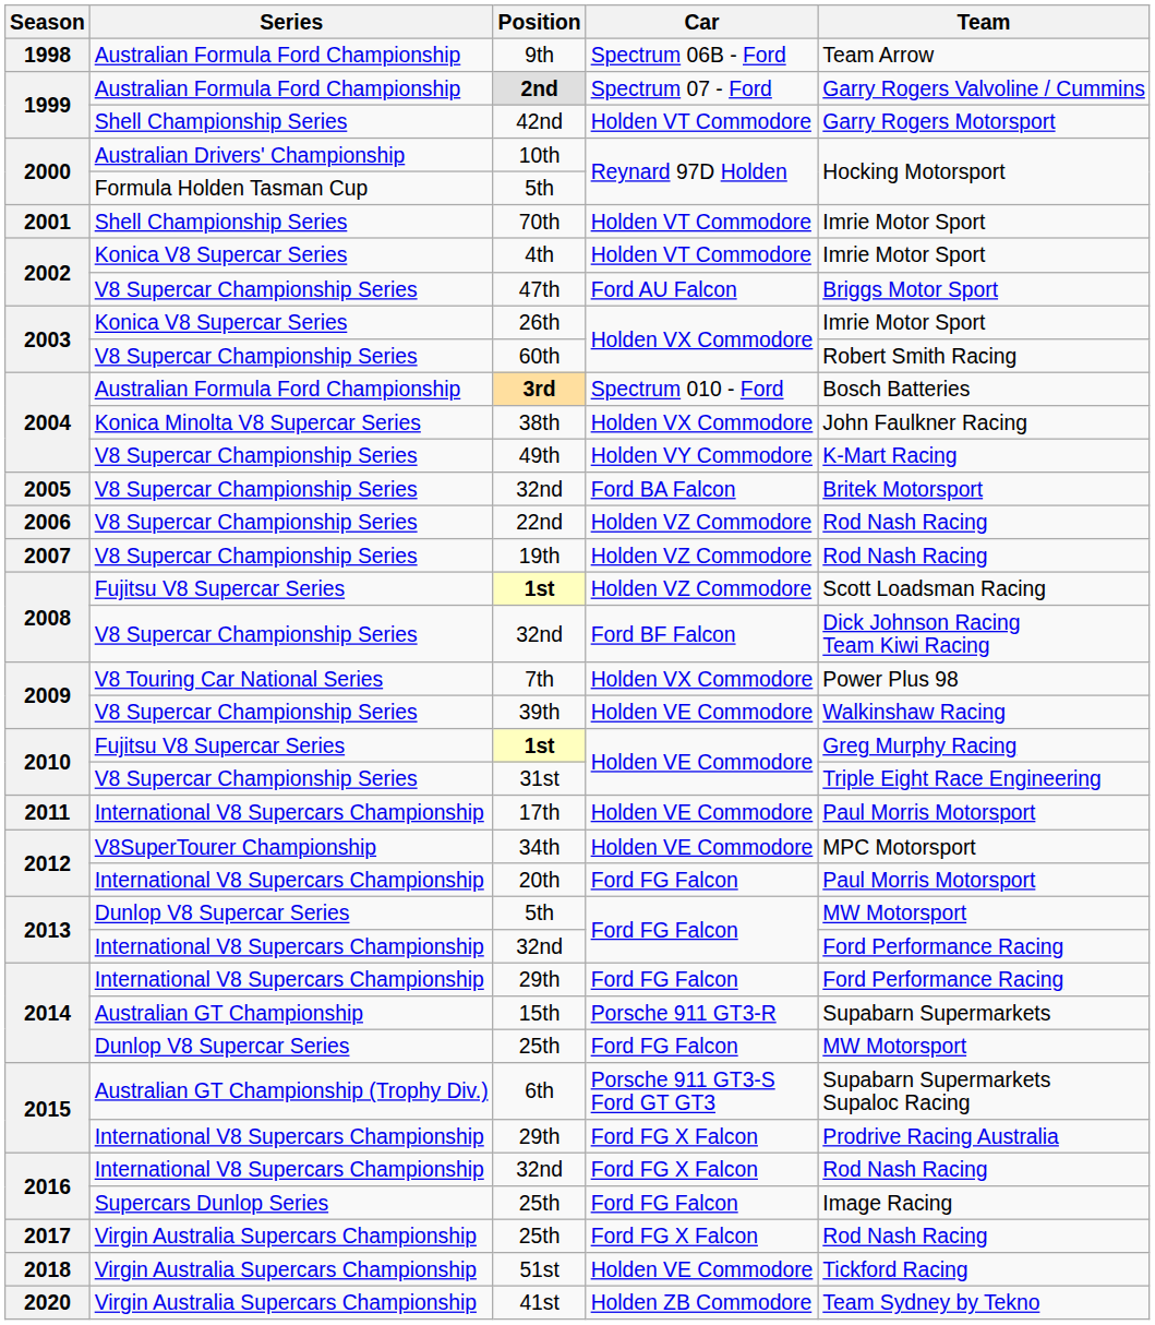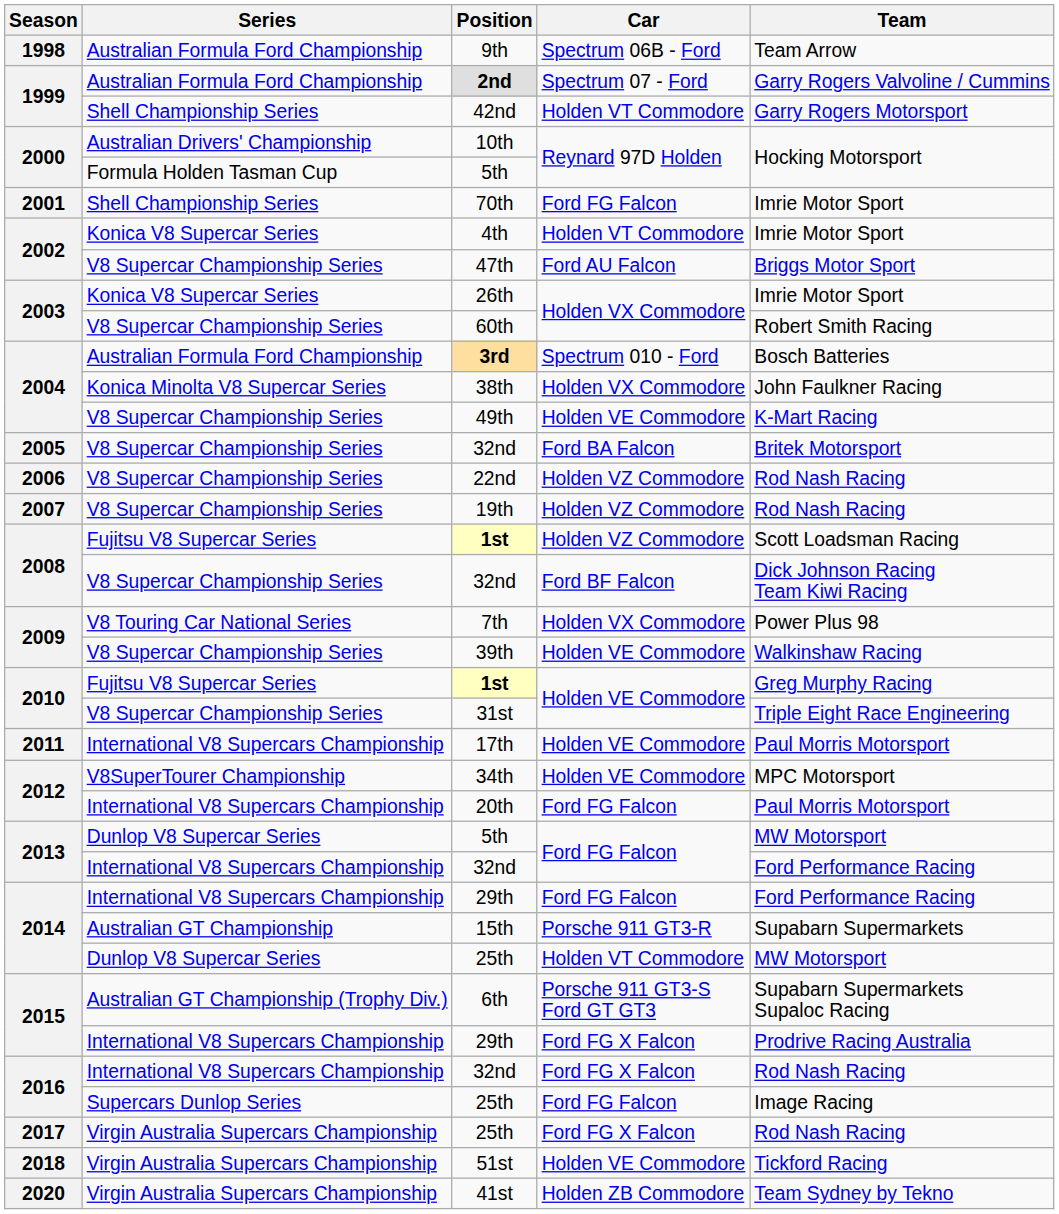 <table class="wikitable" style="font-size: 95%;">
 <tr>
 <th>Season</th>
 <th>Series</th>
 <th>Position</th>
 <th>Car</th>
 <th>Team</th>
 </tr>
 <tr>
 <th>1998</th>
 <td><a href='#'>Australian Formula Ford Championship</a></td>
 <td align="center">9th</td>
 <td><a href='#'>Spectrum</a> 06B - <a href='#'>Ford</a></td>
 <td>Team Arrow</td>
 </tr>
 <tr>
 <th rowspan=2>1999</th>
 <td><a href='#'>Australian Formula Ford Championship</a></td>
 <td align="center" style="background: #dfdfdf"><strong>2nd</strong></td>
 <td><a href='#'>Spectrum</a> 07 - <a href='#'>Ford</a></td>
 <td><a href='#'>Garry Rogers Valvoline / Cummins</a></td>
 </tr>
 <tr>
 <td><a href='#'>Shell Championship Series</a></td>
 <td align="center">42nd</td>
 <td><a href='#'>Holden VT Commodore</a></td>
 <td><a href='#'>Garry Rogers Motorsport</a></td>
 </tr>
 <tr>
 <th rowspan=2>2000</th>
 <td><a href='#'>Australian Drivers' Championship</a></td>
 <td align="center">10th</td>
 <td rowspan=2><a href='#'>Reynard</a> 97D <a href='#'>Holden</a></td>
 <td rowspan=2>Hocking Motorsport</td>
 </tr>
 <tr>
 <td>Formula Holden Tasman Cup</td>
 <td align="center">5th</td>
 </tr>
 <tr>
 <th>2001</th>
 <td><a href='#'>Shell Championship Series</a></td>
 <td align="center">70th</td>
-<td><a href='#'>Holden VT Commodore</a></td>
+<td><a href='#'>Ford FG Falcon</a></td>
 <td>Imrie Motor Sport</td>
 </tr>
 <tr>
 <th rowspan=2>2002</th>
 <td><a href='#'>Konica V8 Supercar Series</a></td>
 <td align="center">4th</td>
 <td><a href='#'>Holden VT Commodore</a></td>
 <td>Imrie Motor Sport</td>
 </tr>
 <tr>
 <td><a href='#'>V8 Supercar Championship Series</a></td>
 <td align="center">47th</td>
 <td><a href='#'>Ford AU Falcon</a></td>
 <td><a href='#'>Briggs Motor Sport</a></td>
 </tr>
 <tr>
 <th rowspan=2>2003</th>
 <td><a href='#'>Konica V8 Supercar Series</a></td>
 <td align="center">26th</td>
 <td rowspan=2><a href='#'>Holden VX Commodore</a></td>
 <td>Imrie Motor Sport</td>
 </tr>
 <tr>
 <td><a href='#'>V8 Supercar Championship Series</a></td>
 <td align="center">60th</td>
 <td>Robert Smith Racing</td>
 </tr>
 <tr>
 <th rowspan=3>2004</th>
 <td><a href='#'>Australian Formula Ford Championship</a></td>
 <td align="center" style="background: #ffdf9f"><strong>3rd</strong></td>
 <td><a href='#'>Spectrum</a> 010 - <a href='#'>Ford</a></td>
 <td>Bosch Batteries</td>
 </tr>
 <tr>
 <td><a href='#'>Konica Minolta V8 Supercar Series</a></td>
 <td align="center">38th</td>
 <td><a href='#'>Holden VX Commodore</a></td>
 <td>John Faulkner Racing</td>
 </tr>
 <tr>
 <td><a href='#'>V8 Supercar Championship Series</a></td>
 <td align="center">49th</td>
-<td><a href='#'>Holden VY Commodore</a></td>
+<td><a href='#'>Holden VE Commodore</a></td>
 <td><a href='#'>K-Mart Racing</a></td>
 </tr>
 <tr>
 <th>2005</th>
 <td><a href='#'>V8 Supercar Championship Series</a></td>
 <td align="center">32nd</td>
 <td><a href='#'>Ford BA Falcon</a></td>
 <td><a href='#'>Britek Motorsport</a></td>
 </tr>
 <tr>
 <th>2006</th>
 <td><a href='#'>V8 Supercar Championship Series</a></td>
 <td align="center">22nd</td>
 <td><a href='#'>Holden VZ Commodore</a></td>
 <td><a href='#'>Rod Nash Racing</a></td>
 </tr>
 <tr>
 <th>2007</th>
 <td><a href='#'>V8 Supercar Championship Series</a></td>
 <td align="center">19th</td>
 <td><a href='#'>Holden VZ Commodore</a></td>
 <td><a href='#'>Rod Nash Racing</a></td>
 </tr>
 <tr>
 <th rowspan=2>2008</th>
 <td><a href='#'>Fujitsu V8 Supercar Series</a></td>
 <td align="center" style="background: #ffffbf"><strong>1st</strong></td>
 <td><a href='#'>Holden VZ Commodore</a></td>
 <td>Scott Loadsman Racing</td>
 </tr>
 <tr>
 <td><a href='#'>V8 Supercar Championship Series</a></td>
 <td align="center">32nd</td>
 <td><a href='#'>Ford BF Falcon</a></td>
 <td><a href='#'>Dick Johnson Racing</a><br><a href='#'>Team Kiwi Racing</a></td>
 </tr>
 <tr>
 <th rowspan=2>2009</th>
 <td><a href='#'>V8 Touring Car National Series</a></td>
 <td align="center">7th</td>
 <td><a href='#'>Holden VX Commodore</a></td>
 <td>Power Plus 98</td>
 </tr>
 <tr>
 <td><a href='#'>V8 Supercar Championship Series</a></td>
 <td align="center">39th</td>
 <td><a href='#'>Holden VE Commodore</a></td>
 <td><a href='#'>Walkinshaw Racing</a></td>
 </tr>
 <tr>
 <th rowspan=2>2010</th>
 <td><a href='#'>Fujitsu V8 Supercar Series</a></td>
 <td align="center" style="background: #ffffbf"><strong>1st</strong></td>
 <td rowspan=2><a href='#'>Holden VE Commodore</a></td>
 <td><a href='#'>Greg Murphy Racing</a></td>
 </tr>
 <tr>
 <td><a href='#'>V8 Supercar Championship Series</a></td>
 <td align="center">31st</td>
 <td><a href='#'>Triple Eight Race Engineering</a></td>
 </tr>
 <tr>
 <th>2011</th>
 <td><a href='#'>International V8 Supercars Championship</a></td>
 <td align="center">17th</td>
 <td><a href='#'>Holden VE Commodore</a></td>
 <td><a href='#'>Paul Morris Motorsport</a></td>
 </tr>
 <tr>
 <th rowspan=2>2012</th>
 <td><a href='#'>V8SuperTourer Championship</a></td>
 <td align="center">34th</td>
 <td><a href='#'>Holden VE Commodore</a></td>
 <td>MPC Motorsport</td>
 </tr>
 <tr>
 <td><a href='#'>International V8 Supercars Championship</a></td>
 <td align="center">20th</td>
 <td><a href='#'>Ford FG Falcon</a></td>
 <td><a href='#'>Paul Morris Motorsport</a></td>
 </tr>
 <tr>
 <th rowspan=2>2013</th>
 <td><a href='#'>Dunlop V8 Supercar Series</a></td>
 <td align="center">5th</td>
 <td rowspan=2><a href='#'>Ford FG Falcon</a></td>
 <td><a href='#'>MW Motorsport</a></td>
 </tr>
 <tr>
 <td><a href='#'>International V8 Supercars Championship</a></td>
 <td align="center">32nd</td>
 <td><a href='#'>Ford Performance Racing</a></td>
 </tr>
 <tr>
 <th rowspan=3>2014</th>
 <td><a href='#'>International V8 Supercars Championship</a></td>
 <td align="center">29th</td>
 <td><a href='#'>Ford FG Falcon</a></td>
 <td><a href='#'>Ford Performance Racing</a></td>
 </tr>
 <tr>
 <td><a href='#'>Australian GT Championship</a></td>
 <td align="center">15th</td>
 <td><a href='#'>Porsche 911 GT3-R</a></td>
 <td>Supabarn Supermarkets</td>
 </tr>
 <tr>
 <td><a href='#'>Dunlop V8 Supercar Series</a></td>
 <td align="center">25th</td>
-<td><a href='#'>Ford FG Falcon</a></td>
+<td><a href='#'>Holden VT Commodore</a></td>
 <td><a href='#'>MW Motorsport</a></td>
 </tr>
 <tr>
 <th rowspan=2>2015</th>
 <td><a href='#'>Australian GT Championship (Trophy Div.)</a></td>
 <td align="center">6th</td>
 <td><a href='#'>Porsche 911 GT3-S</a><br><a href='#'>Ford GT GT3</a></td>
 <td>Supabarn Supermarkets<br>Supaloc Racing</td>
 </tr>
 <tr>
 <td><a href='#'>International V8 Supercars Championship</a></td>
 <td align="center">29th</td>
 <td><a href='#'>Ford FG X Falcon</a></td>
 <td><a href='#'>Prodrive Racing Australia</a></td>
 </tr>
 <tr>
 <th rowspan=2>2016</th>
 <td><a href='#'>International V8 Supercars Championship</a></td>
 <td align="center">32nd</td>
 <td><a href='#'>Ford FG X Falcon</a></td>
 <td><a href='#'>Rod Nash Racing</a></td>
 </tr>
 <tr>
 <td><a href='#'>Supercars Dunlop Series</a></td>
 <td align="center">25th</td>
 <td><a href='#'>Ford FG Falcon</a></td>
 <td>Image Racing</td>
 </tr>
 <tr>
 <th>2017</th>
 <td><a href='#'>Virgin Australia Supercars Championship</a></td>
 <td align="center">25th</td>
 <td><a href='#'>Ford FG X Falcon</a></td>
 <td><a href='#'>Rod Nash Racing</a></td>
 </tr>
 <tr>
 <th>2018</th>
 <td><a href='#'>Virgin Australia Supercars Championship</a></td>
 <td align="center">51st</td>
 <td><a href='#'>Holden VE Commodore</a></td>
 <td><a href='#'>Tickford Racing</a></td>
 </tr>
 <tr>
 <th>2020</th>
 <td><a href='#'>Virgin Australia Supercars Championship</a></td>
 <td align="center">41st</td>
 <td><a href='#'>Holden ZB Commodore</a></td>
 <td><a href='#'>Team Sydney by Tekno</a></td>
 </tr>
 </table>
